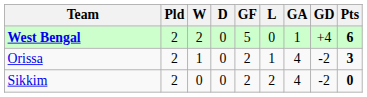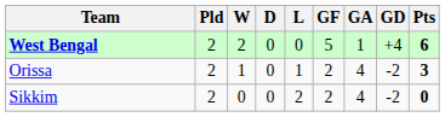 <table class="wikitable" style="text-align: center;">
 <tr>
 <th width="175">Team</th>
 <th width="20">Pld</th>
 <th width="20">W</th>
 <th width="20">D</th>
+<th width="20">L</th>
 <th width="20">GF</th>
-<th width="20">L</th>
 <th width="20">GA</th>
 <th width="20">GD</th>
 <th width="20">Pts</th>
 </tr>
 <tr bgcolor=#ccffcc>
 <td align=left><strong><a href='#'>West Bengal</a></strong></td>
 <td>2</td>
 <td>2</td>
 <td>0</td>
+<td>0</td>
 <td>5</td>
-<td>0</td>
 <td>1</td>
 <td>+4</td>
 <td><strong>6</strong></td>
 </tr>
 <tr>
 <td align=left><a href='#'>Orissa</a></td>
 <td>2</td>
 <td>1</td>
 <td>0</td>
+<td>1</td>
 <td>2</td>
-<td>1</td>
 <td>4</td>
 <td>-2</td>
 <td><strong>3</strong></td>
 </tr>
 <tr>
 <td align=left><a href='#'>Sikkim</a></td>
 <td>2</td>
 <td>0</td>
 <td>0</td>
 <td>2</td>
 <td>2</td>
 <td>4</td>
 <td>-2</td>
 <td><strong>0</strong></td>
 </tr>
 </table>
